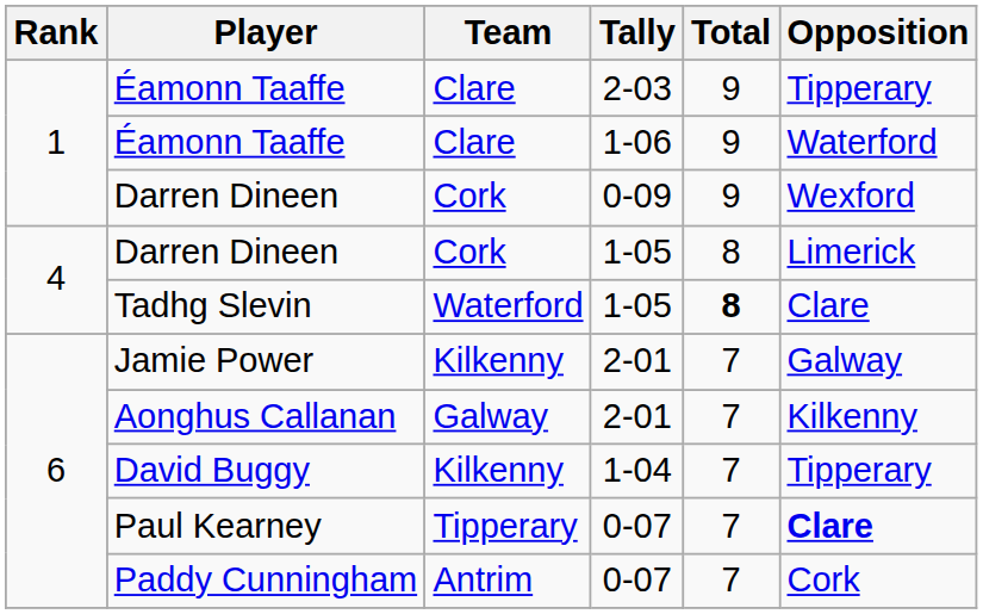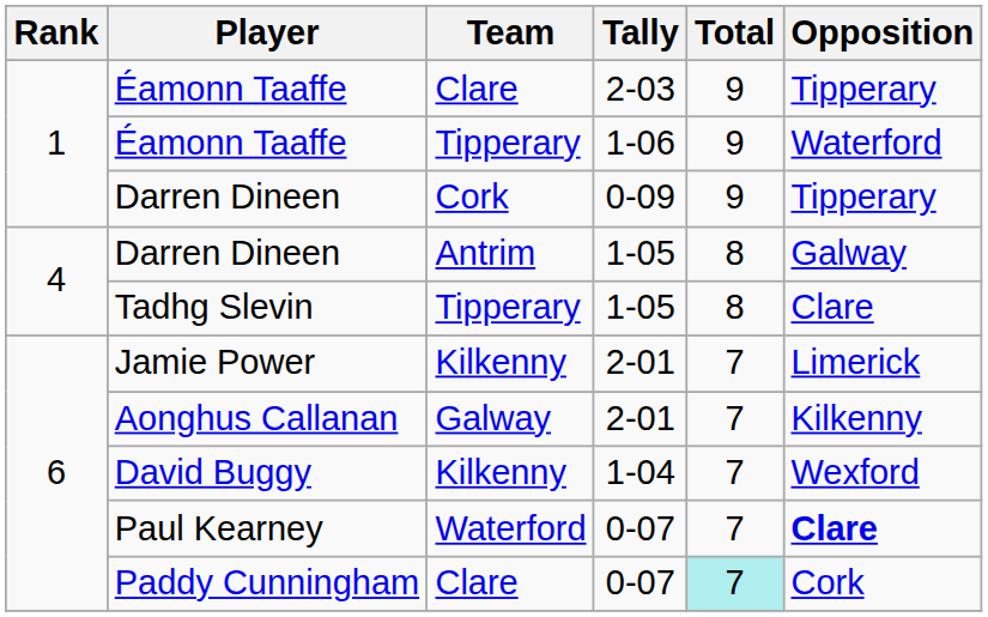 <table class="wikitable">
 <tr>
 <th>Rank</th>
 <th>Player</th>
 <th>Team</th>
 <th>Tally</th>
 <th>Total</th>
 <th>Opposition</th>
 </tr>
 <tr>
 <td rowspan="3" style="text-align:center;">1</td>
 <td><a href='#'>Éamonn Taaffe</a></td>
 <td><a href='#'>Clare</a></td>
 <td align=center>2-03</td>
 <td align=center>9</td>
 <td><a href='#'>Tipperary</a></td>
 </tr>
 <tr>
 <td><a href='#'>Éamonn Taaffe</a></td>
-<td><a href='#'>Clare</a></td>
+<td><a href='#'>Tipperary</a></td>
 <td align=center>1-06</td>
 <td align=center>9</td>
 <td><a href='#'>Waterford</a></td>
 </tr>
 <tr>
 <td>Darren Dineen</td>
 <td><a href='#'>Cork</a></td>
 <td align=center>0-09</td>
 <td align=center>9</td>
-<td><a href='#'>Wexford</a></td>
+<td><a href='#'>Tipperary</a></td>
 </tr>
 <tr>
 <td rowspan="2" style="text-align:center;">4</td>
 <td>Darren Dineen</td>
-<td><a href='#'>Cork</a></td>
+<td><a href='#'>Antrim</a></td>
 <td align=center>1-05</td>
 <td align=center>8</td>
-<td><a href='#'>Limerick</a></td>
+<td><a href='#'>Galway</a></td>
 </tr>
 <tr>
 <td>Tadhg Slevin</td>
-<td><a href='#'>Waterford</a></td>
+<td><a href='#'>Tipperary</a></td>
 <td align=center>1-05</td>
-<td align=center><strong>8</strong></td>
+<td align=center>8</td>
 <td><a href='#'>Clare</a></td>
 </tr>
 <tr>
 <td rowspan="5" style="text-align:center;">6</td>
 <td>Jamie Power</td>
 <td><a href='#'>Kilkenny</a></td>
 <td align=center>2-01</td>
 <td align=center>7</td>
-<td><a href='#'>Galway</a></td>
+<td><a href='#'>Limerick</a></td>
 </tr>
 <tr>
 <td><a href='#'>Aonghus Callanan</a></td>
 <td><a href='#'>Galway</a></td>
 <td align=center>2-01</td>
 <td align=center>7</td>
 <td><a href='#'>Kilkenny</a></td>
 </tr>
 <tr>
 <td><a href='#'>David Buggy</a></td>
 <td><a href='#'>Kilkenny</a></td>
 <td align=center>1-04</td>
 <td align=center>7</td>
-<td><a href='#'>Tipperary</a></td>
+<td><a href='#'>Wexford</a></td>
 </tr>
 <tr>
 <td>Paul Kearney</td>
-<td><a href='#'>Tipperary</a></td>
+<td><a href='#'>Waterford</a></td>
 <td align=center>0-07</td>
 <td align=center>7</td>
 <td><strong><a href='#'>Clare</a></strong></td>
 </tr>
 <tr>
 <td><a href='#'>Paddy Cunningham</a></td>
-<td><a href='#'>Antrim</a></td>
+<td><a href='#'>Clare</a></td>
 <td align=center>0-07</td>
-<td align=center>7</td>
+<td align=center style="background: paleturquoise;">7</td>
 <td><a href='#'>Cork</a></td>
 </tr>
 </table>
